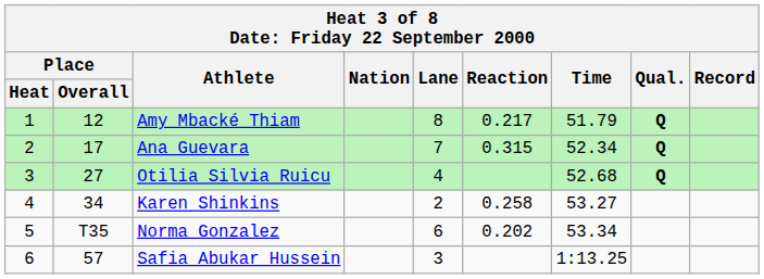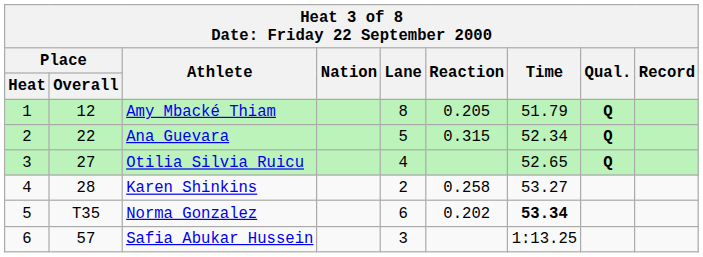 <table class="wikitable sortable">
 <tr>
 <th colspan=9>Heat 3 of 8 <br> Date: Friday 22 September 2000 <br></th>
 </tr>
 <tr>
 <th colspan=2>Place</th>
 <th rowspan=2>Athlete</th>
 <th rowspan=2>Nation</th>
 <th rowspan=2>Lane</th>
 <th rowspan=2>Reaction</th>
 <th rowspan=2>Time</th>
 <th rowspan=2>Qual.</th>
 <th rowspan=2>Record</th>
 </tr>
 <tr>
 <th>Heat</th>
 <th>Overall</th>
 </tr>
 <tr bgcolor = "bbf3bb">
 <td align="center">1</td>
 <td align="center">12</td>
 <td align="left"><a href='#'>Amy Mbacké Thiam</a></td>
 <td align="left"></td>
 <td align="center">8</td>
-<td align="center">0.217</td>
+<td align="center">0.205</td>
 <td align="center">51.79</td>
 <td align="center"><strong>Q </strong></td>
 <td align="center"></td>
 </tr>
 <tr bgcolor = "bbf3bb">
 <td align="center">2</td>
-<td align="center">17</td>
+<td align="center">22</td>
 <td align="left"><a href='#'>Ana Guevara</a></td>
 <td align="left"></td>
-<td align="center">7</td>
+<td align="center">5</td>
 <td align="center">0.315</td>
 <td align="center">52.34</td>
 <td align="center"><strong>Q </strong></td>
 <td align="center"></td>
 </tr>
 <tr bgcolor = "bbf3bb">
 <td align="center">3</td>
 <td align="center">27</td>
 <td align="left"><a href='#'>Otilia Silvia Ruicu</a></td>
 <td align="left"></td>
 <td align="center">4</td>
 <td align="center"></td>
-<td align="center">52.68</td>
+<td align="center">52.65</td>
 <td align="center"><strong>Q</strong></td>
 <td align="center"></td>
 </tr>
 <tr>
 <td align="center">4</td>
-<td align="center">34</td>
+<td align="center">28</td>
 <td align="left"><a href='#'>Karen Shinkins</a></td>
 <td align="left"></td>
 <td align="center">2</td>
 <td align="center">0.258</td>
 <td align="center">53.27</td>
 <td align="center"></td>
 <td align="center"></td>
 </tr>
 <tr>
 <td align="center">5</td>
 <td align="center">T35</td>
 <td align="left"><a href='#'>Norma Gonzalez</a></td>
 <td align="left"></td>
 <td align="center">6</td>
 <td align="center">0.202</td>
-<td align="center">53.34</td>
+<td align="center"><strong>53.34</strong></td>
 <td align="center"></td>
 <td align="center"></td>
 </tr>
 <tr>
 <td align="center">6</td>
 <td align="center">57</td>
 <td align="left"><a href='#'>Safia Abukar Hussein</a></td>
 <td align="left"></td>
 <td align="center">3</td>
 <td align="center"></td>
 <td align="center">1:13.25</td>
 <td align="center"></td>
 <td align="center"></td>
 </tr>
 </table>
